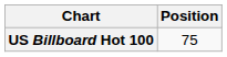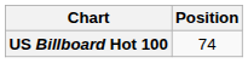 <table class="wikitable plainrowheaders" style="text-align:center">
 <tr>
 <th scope="col">Chart</th>
 <th scope="col">Position</th>
 </tr>
 <tr>
 <th scope="row">US <em>Billboard</em> Hot 100</th>
-<td>75</td>
+<td>74</td>
 </tr>
 </table>
